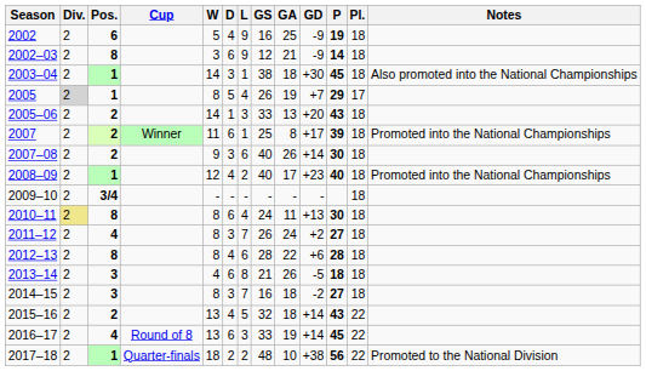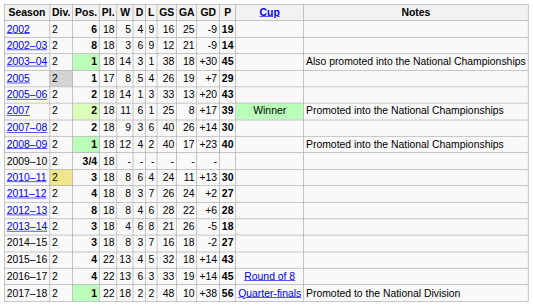 <table class="wikitable">
 <tr style="background:#efefef;">
 <th>Season</th>
 <th>Div.</th>
 <th>Pos.</th>
-<th><a href='#'>Cup</a></th>
+<th>Pl.</th>
 <th>W</th>
 <th>D</th>
 <th>L</th>
 <th>GS</th>
 <th>GA</th>
 <th>GD</th>
 <th>P</th>
-<th>Pl.</th>
+<th><a href='#'>Cup</a></th>
 <th>Notes</th>
 </tr>
 <tr>
 <td><a href='#'>2002</a></td>
 <td>2</td>
 <td align=right><strong>6</strong></td>
-<td></td>
+<td align=right>18</td>
 <td align=right>5</td>
 <td align=right>4</td>
 <td align=right>9</td>
 <td align=right>16</td>
 <td align=right>25</td>
 <td align=right>-9</td>
 <td align=right><strong>19</strong></td>
-<td align=right>18</td>
+<td></td>
 <td></td>
 </tr>
 <tr>
 <td><a href='#'>2002–03</a></td>
 <td>2</td>
 <td align=right><strong>8</strong></td>
-<td></td>
+<td align=right>18</td>
 <td align=right>3</td>
 <td align=right>6</td>
 <td align=right>9</td>
 <td align=right>12</td>
 <td align=right>21</td>
 <td align=right>-9</td>
 <td align=right><strong>14</strong></td>
-<td align=right>18</td>
+<td></td>
 <td></td>
 </tr>
 <tr>
 <td><a href='#'>2003–04</a></td>
 <td>2</td>
 <td align=right bgcolor=#B9FFB9><strong>1</strong></td>
-<td></td>
+<td align=right>18</td>
 <td align=right>14</td>
 <td align=right>3</td>
 <td align=right>1</td>
 <td align=right>38</td>
 <td align=right>18</td>
 <td align=right>+30</td>
 <td align=right><strong>45</strong></td>
-<td align=right>18</td>
+<td></td>
 <td>Also promoted into the National Championships</td>
 </tr>
 <tr>
 <td><a href='#'>2005</a></td>
 <td style="background: lightgrey;">2</td>
 <td align=right><strong>1</strong></td>
-<td></td>
+<td align=right>17</td>
 <td align=right>8</td>
 <td align=right>5</td>
 <td align=right>4</td>
 <td align=right>26</td>
 <td align=right>19</td>
 <td align=right>+7</td>
 <td align=right><strong>29</strong></td>
-<td align=right>17</td>
+<td></td>
 <td></td>
 </tr>
 <tr>
 <td><a href='#'>2005–06</a></td>
 <td>2</td>
 <td align=right><strong>2</strong></td>
-<td></td>
+<td align=right>18</td>
 <td align=right>14</td>
 <td align=right>1</td>
 <td align=right>3</td>
 <td align=right>33</td>
 <td align=right>13</td>
 <td align=right>+20</td>
 <td align=right><strong>43</strong></td>
-<td align=right>18</td>
+<td></td>
 <td></td>
 </tr>
 <tr>
 <td><a href='#'>2007</a></td>
 <td>2</td>
 <td align=right bgcolor=#D9FFB9><strong>2</strong></td>
-<td align=center bgcolor=#B9FFB9>Winner</td>
+<td align=right>18</td>
 <td align=right>11</td>
 <td align=right>6</td>
 <td align=right>1</td>
 <td align=right>25</td>
 <td align=right>8</td>
 <td align=right>+17</td>
 <td align=right><strong>39</strong></td>
-<td align=right>18</td>
+<td align=center bgcolor=#B9FFB9>Winner</td>
 <td>Promoted into the National Championships</td>
 </tr>
 <tr>
 <td><a href='#'>2007–08</a></td>
 <td>2</td>
 <td align=right><strong>2</strong></td>
-<td></td>
+<td align=right>18</td>
 <td align=right>9</td>
 <td align=right>3</td>
 <td align=right>6</td>
 <td align=right>40</td>
 <td align=right>26</td>
 <td align=right>+14</td>
 <td align=right><strong>30</strong></td>
-<td align=right>18</td>
+<td></td>
 <td></td>
 </tr>
 <tr>
 <td><a href='#'>2008–09</a></td>
 <td>2</td>
 <td align=right bgcolor=#B9FFB9><strong>1</strong></td>
-<td></td>
+<td align=right>18</td>
 <td align=right>12</td>
 <td align=right>4</td>
 <td align=right>2</td>
 <td align=right>40</td>
 <td align=right>17</td>
 <td align=right>+23</td>
 <td align=right><strong>40</strong></td>
-<td align=right>18</td>
+<td></td>
 <td>Promoted into the National Championships</td>
 </tr>
 <tr>
 <td>2009–10</td>
 <td>2</td>
 <td align=right><strong>3/4</strong></td>
-<td></td>
+<td align=right>18</td>
 <td align=right>-</td>
 <td align=right>-</td>
 <td align=right>-</td>
 <td align=right>-</td>
 <td align=right>-</td>
 <td align=right>-</td>
 <td align=right></td>
-<td align=right>18</td>
+<td></td>
 <td></td>
 </tr>
 <tr>
 <td><a href='#'>2010–11</a></td>
 <td style="background: khaki;">2</td>
-<td align=right><strong>8</strong></td>
-<td></td>
+<td align=right><strong>3</strong></td>
+<td align=right>18</td>
 <td align=right>8</td>
 <td align=right>6</td>
 <td align=right>4</td>
 <td align=right>24</td>
 <td align=right>11</td>
 <td align=right>+13</td>
 <td align=right><strong>30</strong></td>
-<td align=right>18</td>
+<td></td>
 <td></td>
 </tr>
 <tr>
 <td><a href='#'>2011–12</a></td>
 <td>2</td>
 <td align=right><strong>4</strong></td>
-<td></td>
+<td align=right>18</td>
 <td align=right>8</td>
 <td align=right>3</td>
 <td align=right>7</td>
 <td align=right>26</td>
 <td align=right>24</td>
 <td align=right>+2</td>
 <td align=right><strong>27</strong></td>
-<td align=right>18</td>
+<td></td>
 <td></td>
 </tr>
 <tr>
 <td><a href='#'>2012–13</a></td>
 <td>2</td>
 <td align=right><strong>8</strong></td>
-<td></td>
+<td align=right>18</td>
 <td align=right>8</td>
 <td align=right>4</td>
 <td align=right>6</td>
 <td align=right>28</td>
 <td align=right>22</td>
 <td align=right>+6</td>
 <td align=right><strong>28</strong></td>
-<td align=right>18</td>
+<td></td>
 <td></td>
 </tr>
 <tr>
 <td><a href='#'>2013–14</a></td>
 <td>2</td>
 <td align=right><strong>3</strong></td>
-<td></td>
+<td align=right>18</td>
 <td align=right>4</td>
 <td align=right>6</td>
 <td align=right>8</td>
 <td align=right>21</td>
 <td align=right>26</td>
 <td align=right>-5</td>
 <td align=right><strong>18</strong></td>
-<td align=right>18</td>
+<td></td>
 <td></td>
 </tr>
 <tr>
 <td>2014–15</td>
 <td>2</td>
 <td align=right><strong>3</strong></td>
-<td></td>
+<td align=right>18</td>
 <td align=right>8</td>
 <td align=right>3</td>
 <td align=right>7</td>
 <td align=right>16</td>
 <td align=right>18</td>
 <td align=right>-2</td>
 <td align=right><strong>27</strong></td>
-<td align=right>18</td>
+<td></td>
 <td></td>
 </tr>
 <tr>
 <td>2015–16</td>
 <td>2</td>
-<td align=right><strong>2</strong></td>
-<td></td>
+<td align=right><strong>4</strong></td>
+<td align=right>22</td>
 <td align=right>13</td>
 <td align=right>4</td>
 <td align=right>5</td>
 <td align=right>32</td>
 <td align=right>18</td>
 <td align=right>+14</td>
 <td align=right><strong>43</strong></td>
-<td align=right>22</td>
+<td></td>
 <td></td>
 </tr>
 <tr>
 <td>2016–17</td>
 <td>2</td>
 <td align=right><strong>4</strong></td>
-<td align=center><a href='#'>Round of 8</a></td>
+<td align=right>22</td>
 <td align=right>13</td>
 <td align=right>6</td>
 <td align=right>3</td>
 <td align=right>33</td>
 <td align=right>19</td>
 <td align=right>+14</td>
 <td align=right><strong>45</strong></td>
-<td align=right>22</td>
+<td align=center><a href='#'>Round of 8</a></td>
 <td></td>
 </tr>
 <tr>
 <td>2017–18</td>
 <td>2</td>
 <td align=right bgcolor=B9FFB9><strong>1</strong></td>
-<td><a href='#'>Quarter-finals</a></td>
+<td align=right>22</td>
 <td align=right>18</td>
 <td align=right>2</td>
 <td align=right>2</td>
 <td align=right>48</td>
 <td align=right>10</td>
 <td align=right>+38</td>
 <td align=right><strong>56</strong></td>
-<td align=right>22</td>
+<td><a href='#'>Quarter-finals</a></td>
 <td>Promoted to the National Division</td>
 </tr>
 </table>
